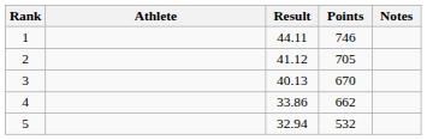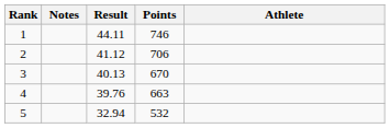 <table class="wikitable" style="text-align:center">
 <tr>
 <th width=40>Rank</th>
-<th width=250>Athlete</th>
+<th width=50>Notes</th>
 <th width=55>Result</th>
 <th width=55>Points</th>
-<th width=50>Notes</th>
+<th width=250>Athlete</th>
 </tr>
 <tr>
 <td>1</td>
-<td align=left></td>
+<td></td>
 <td>44.11</td>
 <td>746</td>
-<td></td>
+<td align=left></td>
 </tr>
 <tr>
 <td>2</td>
+<td></td>
+<td>41.12</td>
+<td>706</td>
 <td align=left></td>
-<td>41.12</td>
-<td>705</td>
-<td></td>
 </tr>
 <tr>
 <td>3</td>
-<td align=left></td>
+<td></td>
 <td>40.13</td>
 <td>670</td>
-<td></td>
+<td align=left></td>
 </tr>
 <tr>
 <td>4</td>
+<td></td>
+<td>39.76</td>
+<td>663</td>
 <td align=left></td>
-<td>33.86</td>
-<td>662</td>
-<td></td>
 </tr>
 <tr>
 <td>5</td>
-<td align=left></td>
+<td></td>
 <td>32.94</td>
 <td>532</td>
-<td></td>
+<td align=left></td>
 </tr>
 </table>
